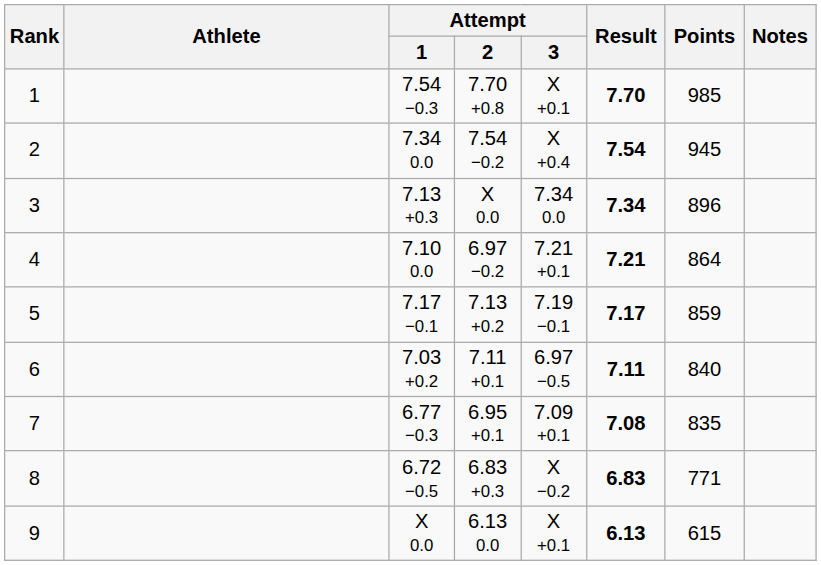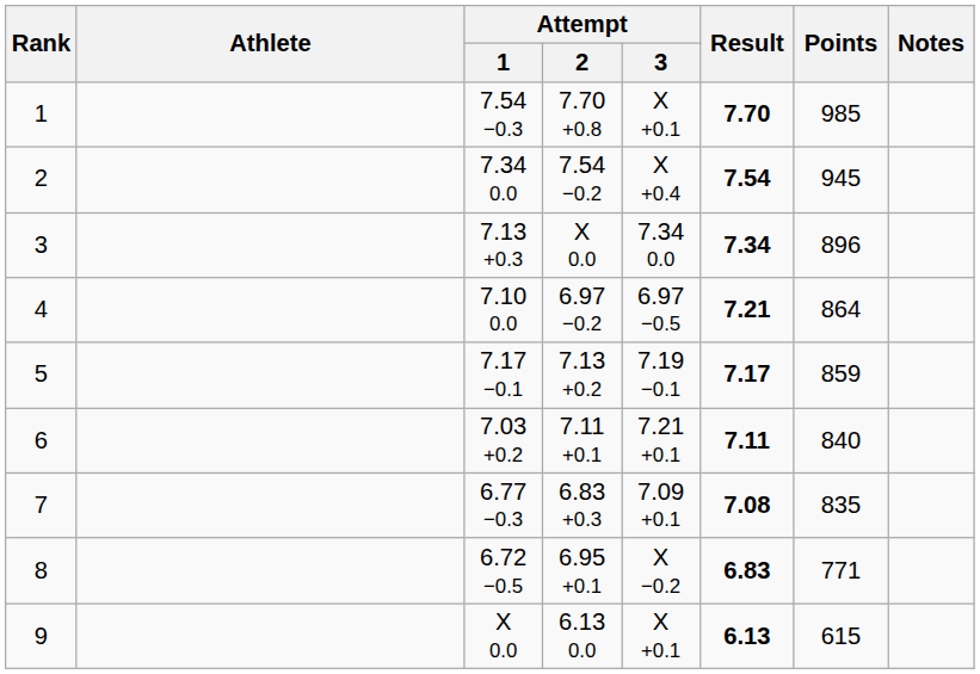 <table class="wikitable" style="text-align:center">
 <tr>
 <th rowspan=2 width=40>Rank</th>
 <th rowspan=2 width=250>Athlete</th>
 <th colspan=3>Attempt</th>
 <th rowspan=2 width=55>Result</th>
 <th rowspan=2 width=55>Points</th>
 <th rowspan=2 width=50>Notes</th>
 </tr>
 <tr>
 <th width=45>1</th>
 <th width=45>2</th>
 <th width=45>3</th>
 </tr>
 <tr>
 <td>1</td>
 <td align=left></td>
 <td>7.54<br><small>−0.3</small></td>
 <td>7.70<br><small>+0.8</small></td>
 <td>X<br><small>+0.1</small></td>
 <td><strong>7.70</strong></td>
 <td>985</td>
 <td></td>
 </tr>
 <tr>
 <td>2</td>
 <td align=left></td>
 <td>7.34<br><small>0.0</small></td>
 <td>7.54<br><small>−0.2</small></td>
 <td>X<br><small>+0.4</small></td>
 <td><strong>7.54</strong></td>
 <td>945</td>
 <td></td>
 </tr>
 <tr>
 <td>3</td>
 <td align=left></td>
 <td>7.13<br><small>+0.3</small></td>
 <td>X<br><small>0.0</small></td>
 <td>7.34<br><small>0.0</small></td>
 <td><strong>7.34</strong></td>
 <td>896</td>
 <td></td>
 </tr>
 <tr>
 <td>4</td>
 <td align=left></td>
 <td>7.10<br><small>0.0</small></td>
 <td>6.97<br><small>−0.2</small></td>
-<td>7.21<br><small>+0.1</small></td>
+<td>6.97<br><small>−0.5</small></td>
 <td><strong>7.21</strong></td>
 <td>864</td>
 <td></td>
 </tr>
 <tr>
 <td>5</td>
 <td align=left></td>
 <td>7.17<br><small>−0.1</small></td>
 <td>7.13<br><small>+0.2</small></td>
 <td>7.19<br><small>−0.1</small></td>
 <td><strong>7.17</strong></td>
 <td>859</td>
 <td></td>
 </tr>
 <tr>
 <td>6</td>
 <td align=left></td>
 <td>7.03<br><small>+0.2</small></td>
 <td>7.11<br><small>+0.1</small></td>
-<td>6.97<br><small>−0.5</small></td>
+<td>7.21<br><small>+0.1</small></td>
 <td><strong>7.11</strong></td>
 <td>840</td>
 <td></td>
 </tr>
 <tr>
 <td>7</td>
 <td align=left></td>
 <td>6.77<br><small>−0.3</small></td>
-<td>6.95<br><small>+0.1</small></td>
+<td>6.83<br><small>+0.3</small></td>
 <td>7.09<br><small>+0.1</small></td>
 <td><strong>7.08</strong></td>
 <td>835</td>
 <td></td>
 </tr>
 <tr>
 <td>8</td>
 <td align=left></td>
 <td>6.72<br><small>−0.5</small></td>
-<td>6.83<br><small>+0.3</small></td>
+<td>6.95<br><small>+0.1</small></td>
 <td>X<br><small>−0.2</small></td>
 <td><strong>6.83</strong></td>
 <td>771</td>
 <td></td>
 </tr>
 <tr>
 <td>9</td>
 <td align=left></td>
 <td>X<br><small>0.0</small></td>
 <td>6.13<br><small>0.0</small></td>
 <td>X<br><small>+0.1</small></td>
 <td><strong>6.13</strong></td>
 <td>615</td>
 <td></td>
 </tr>
 </table>
